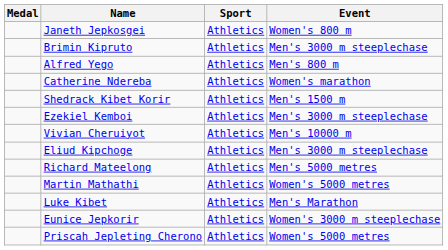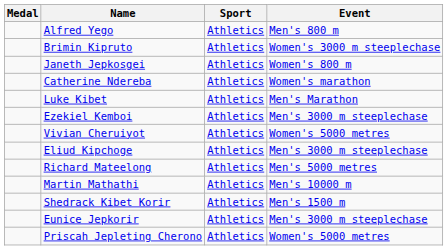 <table class="wikitable sortable">
 <tr>
 <th>Medal</th>
 <th>Name</th>
 <th>Sport</th>
 <th>Event</th>
 </tr>
 <tr>
 <td></td>
-<td><a href='#'>Janeth Jepkosgei</a></td>
+<td><a href='#'>Alfred Yego</a></td>
 <td><a href='#'>Athletics</a></td>
-<td><a href='#'>Women's 800 m</a></td>
+<td><a href='#'>Men's 800 m</a></td>
 </tr>
 <tr>
 <td></td>
 <td><a href='#'>Brimin Kipruto</a></td>
 <td><a href='#'>Athletics</a></td>
-<td><a href='#'>Men's 3000 m steeplechase</a></td>
+<td><a href='#'>Women's 3000 m steeplechase</a></td>
 </tr>
 <tr>
 <td></td>
-<td><a href='#'>Alfred Yego</a></td>
+<td><a href='#'>Janeth Jepkosgei</a></td>
 <td><a href='#'>Athletics</a></td>
-<td><a href='#'>Men's 800 m</a></td>
+<td><a href='#'>Women's 800 m</a></td>
 </tr>
 <tr>
 <td></td>
 <td><a href='#'>Catherine Ndereba</a></td>
 <td><a href='#'>Athletics</a></td>
 <td><a href='#'>Women's marathon</a></td>
 </tr>
 <tr>
 <td></td>
-<td><a href='#'>Shedrack Kibet Korir</a></td>
+<td><a href='#'>Luke Kibet</a></td>
 <td><a href='#'>Athletics</a></td>
-<td><a href='#'>Men's 1500 m</a></td>
+<td><a href='#'>Men's Marathon</a></td>
 </tr>
 <tr>
 <td></td>
 <td><a href='#'>Ezekiel Kemboi</a></td>
 <td><a href='#'>Athletics</a></td>
 <td><a href='#'>Men's 3000 m steeplechase</a></td>
 </tr>
 <tr>
 <td></td>
 <td><a href='#'>Vivian Cheruiyot</a></td>
 <td><a href='#'>Athletics</a></td>
-<td><a href='#'>Men's 10000 m</a></td>
+<td><a href='#'>Women's 5000 metres</a></td>
 </tr>
 <tr>
 <td></td>
 <td><a href='#'>Eliud Kipchoge</a></td>
 <td><a href='#'>Athletics</a></td>
 <td><a href='#'>Men's 3000 m steeplechase</a></td>
 </tr>
 <tr>
 <td></td>
 <td><a href='#'>Richard Mateelong</a></td>
 <td><a href='#'>Athletics</a></td>
 <td><a href='#'>Men's 5000 metres</a></td>
 </tr>
 <tr>
 <td></td>
 <td><a href='#'>Martin Mathathi</a></td>
 <td><a href='#'>Athletics</a></td>
-<td><a href='#'>Women's 5000 metres</a></td>
+<td><a href='#'>Men's 10000 m</a></td>
 </tr>
 <tr>
 <td></td>
-<td><a href='#'>Luke Kibet</a></td>
+<td><a href='#'>Shedrack Kibet Korir</a></td>
 <td><a href='#'>Athletics</a></td>
-<td><a href='#'>Men's Marathon</a></td>
+<td><a href='#'>Men's 1500 m</a></td>
 </tr>
 <tr>
 <td></td>
 <td><a href='#'>Eunice Jepkorir</a></td>
 <td><a href='#'>Athletics</a></td>
-<td><a href='#'>Women's 3000 m steeplechase</a></td>
+<td><a href='#'>Men's 3000 m steeplechase</a></td>
 </tr>
 <tr>
 <td></td>
 <td><a href='#'>Priscah Jepleting Cherono</a></td>
 <td><a href='#'>Athletics</a></td>
 <td><a href='#'>Women's 5000 metres</a></td>
 </tr>
 </table>
